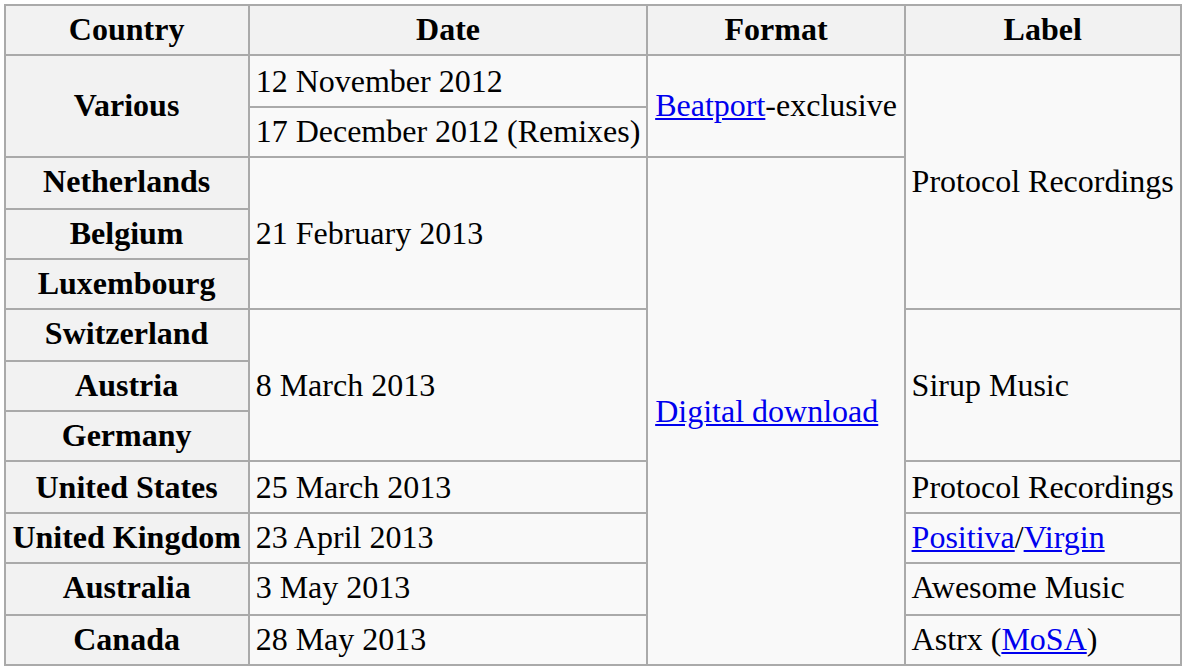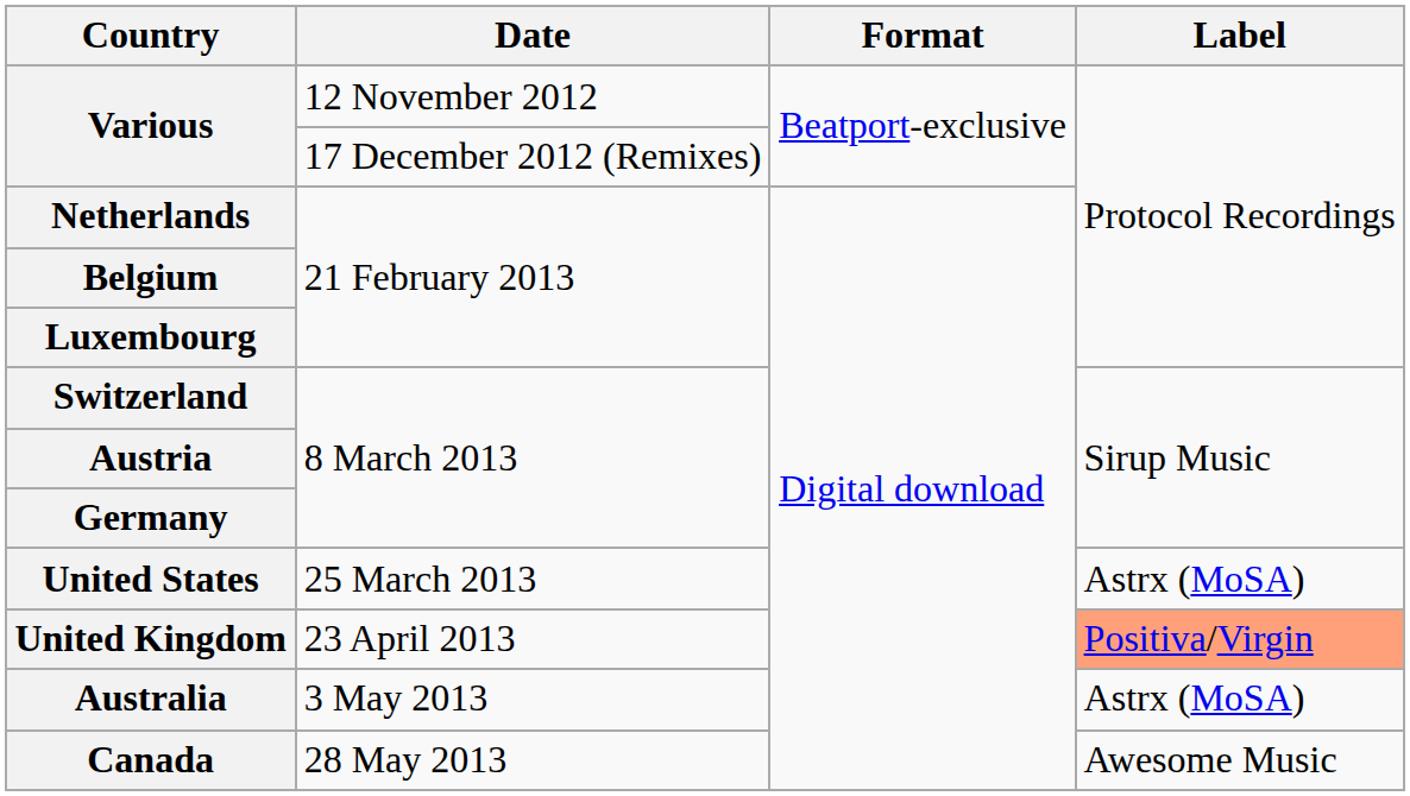 <table class="wikitable plainrowheaders">
 <tr>
 <th scope="col">Country</th>
 <th scope="col">Date</th>
 <th scope="col">Format</th>
 <th scope="col">Label</th>
 </tr>
 <tr>
 <th scope="row" rowspan="2">Various</th>
 <td>12 November 2012</td>
 <td rowspan="2"><a href='#'>Beatport</a>-exclusive</td>
 <td rowspan="5">Protocol Recordings</td>
 </tr>
 <tr>
 <td>17 December 2012 (Remixes)</td>
 </tr>
 <tr>
 <th scope="row">Netherlands</th>
 <td rowspan="3">21 February 2013</td>
 <td rowspan="10"><a href='#'>Digital download</a></td>
 </tr>
 <tr>
 <th scope="row">Belgium</th>
 </tr>
 <tr>
 <th scope="row">Luxembourg</th>
 </tr>
 <tr>
 <th scope="row">Switzerland</th>
 <td rowspan="3">8 March 2013</td>
 <td rowspan="3">Sirup Music</td>
 </tr>
 <tr>
 <th scope="row">Austria</th>
 </tr>
 <tr>
 <th scope="row">Germany</th>
 </tr>
 <tr>
 <th scope="row">United States</th>
 <td>25 March 2013</td>
-<td>Protocol Recordings</td>
+<td>Astrx (<a href='#'>MoSA</a>)</td>
 </tr>
 <tr>
 <th scope="row">United Kingdom</th>
 <td>23 April 2013</td>
-<td><a href='#'>Positiva</a>/<a href='#'>Virgin</a></td>
+<td style="background: lightsalmon;"><a href='#'>Positiva</a>/<a href='#'>Virgin</a></td>
 </tr>
 <tr>
 <th scope="row">Australia</th>
 <td>3 May 2013</td>
-<td>Awesome Music</td>
+<td>Astrx (<a href='#'>MoSA</a>)</td>
 </tr>
 <tr>
 <th scope="row">Canada</th>
 <td>28 May 2013</td>
-<td>Astrx (<a href='#'>MoSA</a>)</td>
+<td>Awesome Music</td>
 </tr>
 </table>
